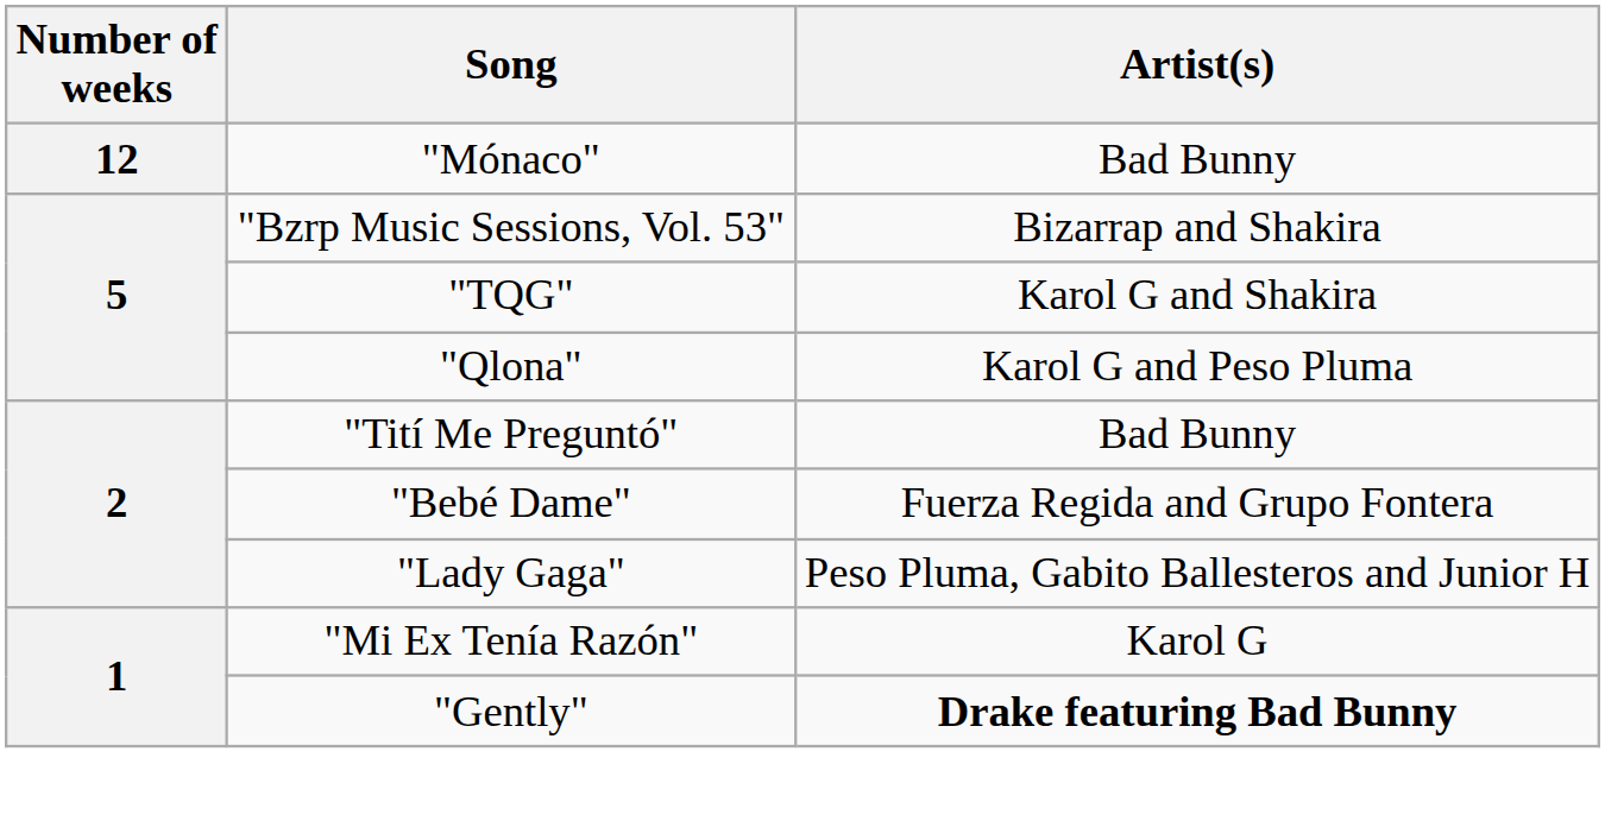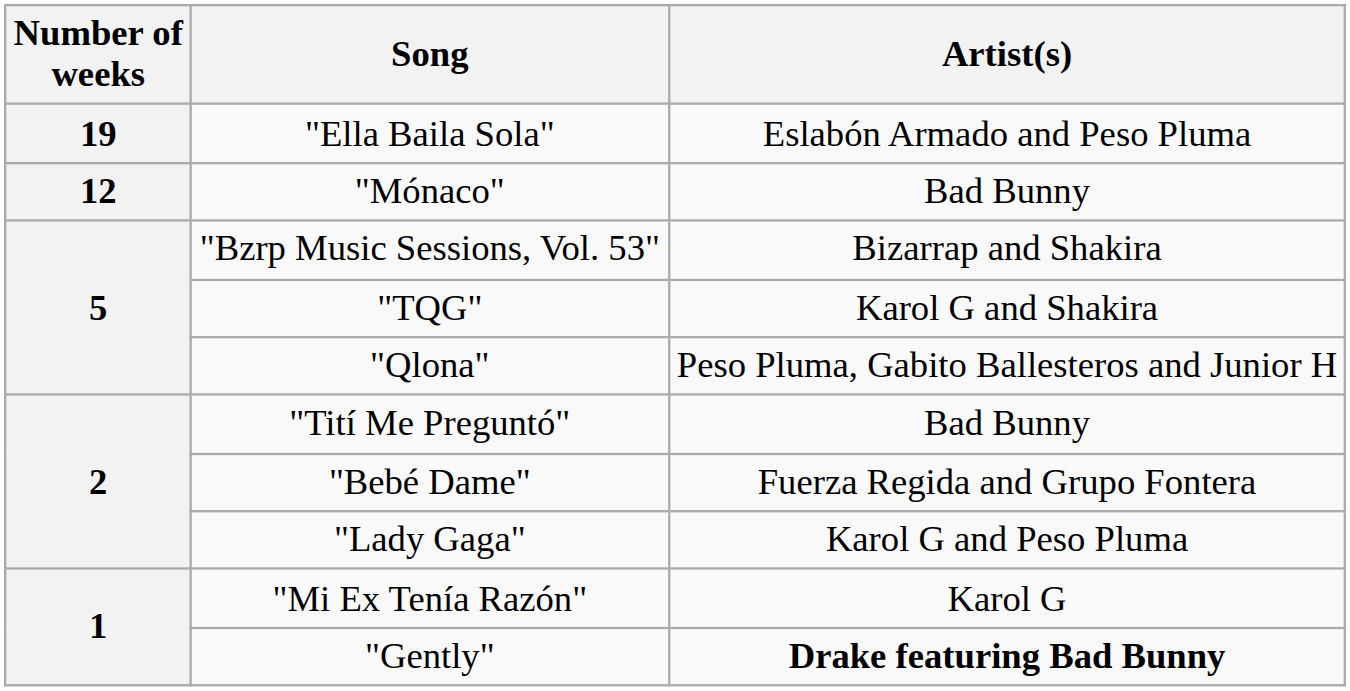 <table class="wikitable plainrowheaders" style="text-align:center">
 <tr>
 <th>Number of<br>weeks</th>
 <th>Song</th>
 <th>Artist(s)</th>
+</tr>
+<tr>
+<th scope="row" style="text-align:center">19</th>
+<td>"Ella Baila Sola"</td>
+<td>Eslabón Armado and Peso Pluma</td>
 </tr>
 <tr>
 <th scope="row" style="text-align:center">12</th>
 <td>"Mónaco"</td>
 <td>Bad Bunny</td>
 </tr>
 <tr>
 <th scope="row" style="text-align:center" rowspan=3>5</th>
 <td>"Bzrp Music Sessions, Vol. 53"</td>
 <td>Bizarrap and Shakira</td>
 </tr>
 <tr>
 <td>"TQG"</td>
 <td>Karol G and Shakira</td>
 </tr>
 <tr>
 <td>"Qlona"</td>
-<td>Karol G and Peso Pluma</td>
+<td>Peso Pluma, Gabito Ballesteros and Junior H</td>
 </tr>
 <tr>
 <th scope="row" style="text-align:center"rowspan=3>2</th>
 <td>"Tití Me Preguntó"</td>
 <td>Bad Bunny</td>
 </tr>
 <tr>
 <td>"Bebé Dame"</td>
 <td>Fuerza Regida and Grupo Fontera</td>
 </tr>
 <tr>
 <td>"Lady Gaga"</td>
-<td>Peso Pluma, Gabito Ballesteros and Junior H</td>
+<td>Karol G and Peso Pluma</td>
 </tr>
 <tr>
 <th scope="row" style="text-align:center"rowspan=2>1</th>
 <td>"Mi Ex Tenía Razón"</td>
 <td>Karol G</td>
 </tr>
 <tr>
 <td>"Gently"</td>
 <td><strong>Drake featuring Bad Bunny</strong></td>
 </tr>
 </table>
